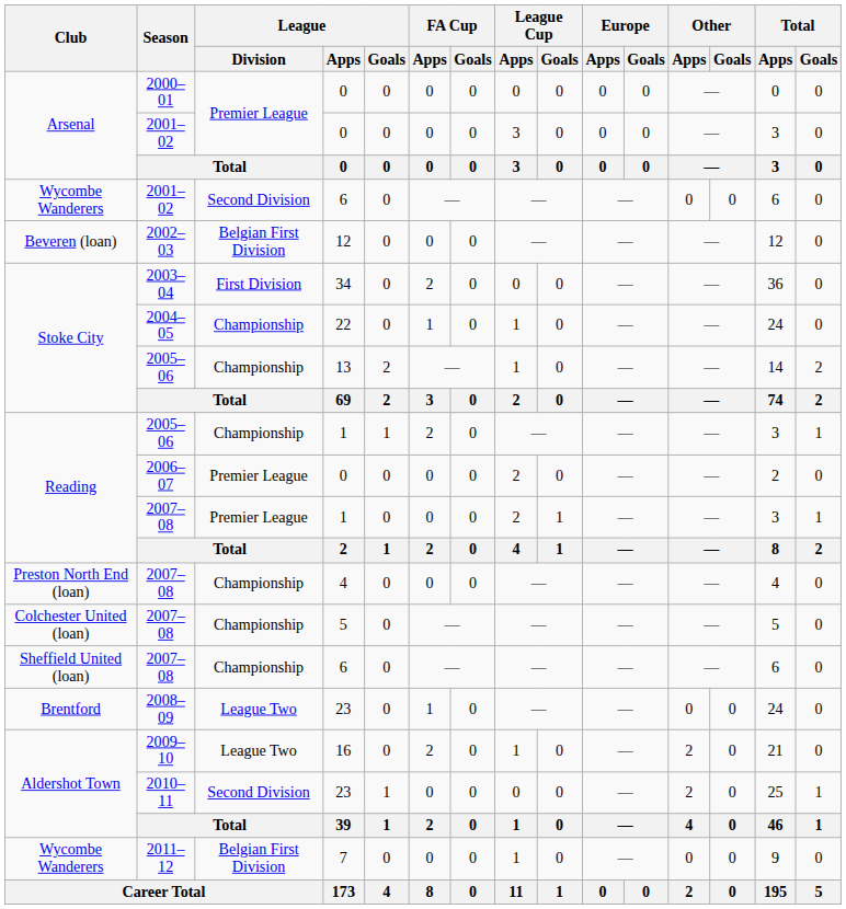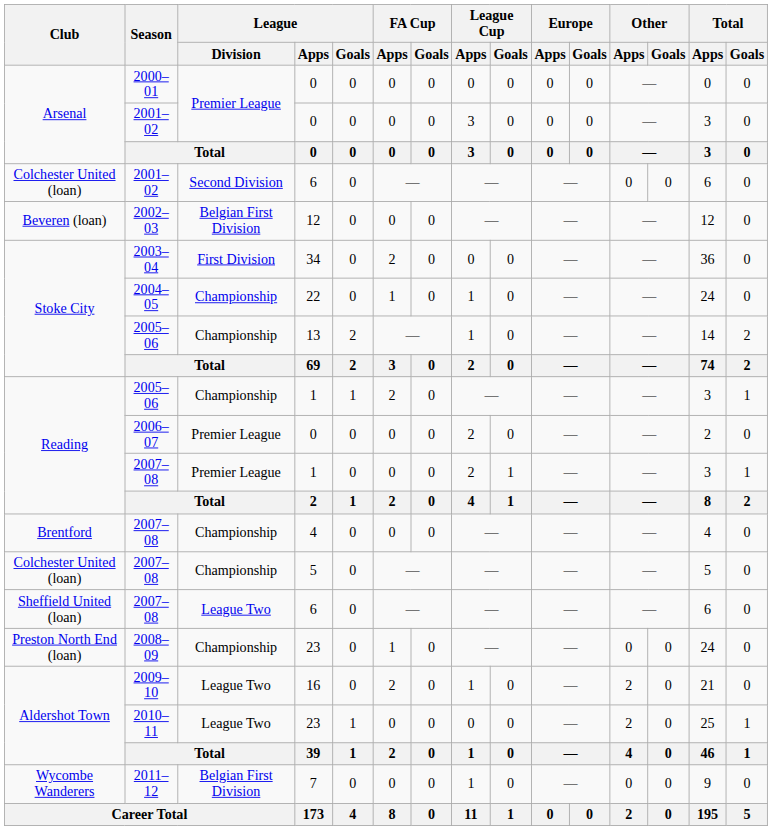 <table class="wikitable" style="text-align:center">
 <tr>
 <th rowspan="2">Club</th>
 <th rowspan="2">Season</th>
 <th colspan="3">League</th>
 <th colspan="2">FA Cup</th>
 <th colspan="2">League Cup</th>
 <th colspan="2">Europe</th>
 <th colspan="2">Other</th>
 <th colspan="2">Total</th>
 </tr>
 <tr>
 <th>Division</th>
 <th>Apps</th>
 <th>Goals</th>
 <th>Apps</th>
 <th>Goals</th>
 <th>Apps</th>
 <th>Goals</th>
 <th>Apps</th>
 <th>Goals</th>
 <th>Apps</th>
 <th>Goals</th>
 <th>Apps</th>
 <th>Goals</th>
 </tr>
 <tr>
 <td rowspan="3"><a href='#'>Arsenal</a></td>
 <td><a href='#'>2000–01</a></td>
 <td rowspan="2"><a href='#'>Premier League</a></td>
 <td>0</td>
 <td>0</td>
 <td>0</td>
 <td>0</td>
 <td>0</td>
 <td>0</td>
 <td>0</td>
 <td>0</td>
 <td colspan="2">―</td>
 <td>0</td>
 <td>0</td>
 </tr>
 <tr>
 <td><a href='#'>2001–02</a></td>
 <td>0</td>
 <td>0</td>
 <td>0</td>
 <td>0</td>
 <td>3</td>
 <td>0</td>
 <td>0</td>
 <td>0</td>
 <td colspan="2">―</td>
 <td>3</td>
 <td>0</td>
 </tr>
 <tr>
 <th colspan="2">Total</th>
 <th>0</th>
 <th>0</th>
 <th>0</th>
 <th>0</th>
 <th>3</th>
 <th>0</th>
 <th>0</th>
 <th>0</th>
 <th colspan="2">―</th>
 <th>3</th>
 <th>0</th>
 </tr>
 <tr>
-<td><a href='#'>Wycombe Wanderers</a></td>
+<td><a href='#'>Colchester United</a> (loan)</td>
 <td><a href='#'>2001–02</a></td>
 <td><a href='#'>Second Division</a></td>
 <td>6</td>
 <td>0</td>
 <td colspan="2">―</td>
 <td colspan="2">―</td>
 <td colspan="2">―</td>
 <td>0</td>
 <td>0</td>
 <td>6</td>
 <td>0</td>
 </tr>
 <tr>
 <td><a href='#'>Beveren</a> (loan)</td>
 <td><a href='#'>2002–03</a></td>
 <td><a href='#'>Belgian First Division</a></td>
 <td>12</td>
 <td>0</td>
 <td>0</td>
 <td>0</td>
 <td colspan="2">―</td>
 <td colspan="2">―</td>
 <td colspan="2">―</td>
 <td>12</td>
 <td>0</td>
 </tr>
 <tr>
 <td rowspan="4"><a href='#'>Stoke City</a></td>
 <td><a href='#'>2003–04</a></td>
 <td><a href='#'>First Division</a></td>
 <td>34</td>
 <td>0</td>
 <td>2</td>
 <td>0</td>
 <td>0</td>
 <td>0</td>
 <td colspan="2">―</td>
 <td colspan="2">―</td>
 <td>36</td>
 <td>0</td>
 </tr>
 <tr>
 <td><a href='#'>2004–05</a></td>
 <td><a href='#'>Championship</a></td>
 <td>22</td>
 <td>0</td>
 <td>1</td>
 <td>0</td>
 <td>1</td>
 <td>0</td>
 <td colspan="2">―</td>
 <td colspan="2">―</td>
 <td>24</td>
 <td>0</td>
 </tr>
 <tr>
 <td><a href='#'>2005–06</a></td>
 <td>Championship</td>
 <td>13</td>
 <td>2</td>
 <td colspan="2">―</td>
 <td>1</td>
 <td>0</td>
 <td colspan="2">―</td>
 <td colspan="2">―</td>
 <td>14</td>
 <td>2</td>
 </tr>
 <tr>
 <th colspan="2">Total</th>
 <th>69</th>
 <th>2</th>
 <th>3</th>
 <th>0</th>
 <th>2</th>
 <th>0</th>
 <th colspan="2">―</th>
 <th colspan="2">―</th>
 <th>74</th>
 <th>2</th>
 </tr>
 <tr>
 <td rowspan="4"><a href='#'>Reading</a></td>
 <td><a href='#'>2005–06</a></td>
 <td>Championship</td>
 <td>1</td>
 <td>1</td>
 <td>2</td>
 <td>0</td>
 <td colspan="2">―</td>
 <td colspan="2">―</td>
 <td colspan="2">―</td>
 <td>3</td>
 <td>1</td>
 </tr>
 <tr>
 <td><a href='#'>2006–07</a></td>
 <td>Premier League</td>
 <td>0</td>
 <td>0</td>
 <td>0</td>
 <td>0</td>
 <td>2</td>
 <td>0</td>
 <td colspan="2">―</td>
 <td colspan="2">―</td>
 <td>2</td>
 <td>0</td>
 </tr>
 <tr>
 <td><a href='#'>2007–08</a></td>
 <td>Premier League</td>
 <td>1</td>
 <td>0</td>
 <td>0</td>
 <td>0</td>
 <td>2</td>
 <td>1</td>
 <td colspan="2">―</td>
 <td colspan="2">―</td>
 <td>3</td>
 <td>1</td>
 </tr>
 <tr>
 <th colspan="2">Total</th>
 <th>2</th>
 <th>1</th>
 <th>2</th>
 <th>0</th>
 <th>4</th>
 <th>1</th>
 <th colspan="2">―</th>
 <th colspan="2">―</th>
 <th>8</th>
 <th>2</th>
 </tr>
 <tr>
-<td><a href='#'>Preston North End</a> (loan)</td>
+<td><a href='#'>Brentford</a></td>
 <td><a href='#'>2007–08</a></td>
 <td>Championship</td>
 <td>4</td>
 <td>0</td>
 <td>0</td>
 <td>0</td>
 <td colspan="2">―</td>
 <td colspan="2">―</td>
 <td colspan="2">―</td>
 <td>4</td>
 <td>0</td>
 </tr>
 <tr>
 <td><a href='#'>Colchester United</a> (loan)</td>
 <td><a href='#'>2007–08</a></td>
 <td>Championship</td>
 <td>5</td>
 <td>0</td>
 <td colspan="2">―</td>
 <td colspan="2">―</td>
 <td colspan="2">―</td>
 <td colspan="2">―</td>
 <td>5</td>
 <td>0</td>
 </tr>
 <tr>
 <td><a href='#'>Sheffield United</a> (loan)</td>
 <td><a href='#'>2007–08</a></td>
-<td>Championship</td>
+<td><a href='#'>League Two</a></td>
 <td>6</td>
 <td>0</td>
 <td colspan="2">―</td>
 <td colspan="2">―</td>
 <td colspan="2">―</td>
 <td colspan="2">―</td>
 <td>6</td>
 <td>0</td>
 </tr>
 <tr>
-<td><a href='#'>Brentford</a></td>
+<td><a href='#'>Preston North End</a> (loan)</td>
 <td><a href='#'>2008–09</a></td>
-<td><a href='#'>League Two</a></td>
+<td>Championship</td>
 <td>23</td>
 <td>0</td>
 <td>1</td>
 <td>0</td>
 <td colspan="2">―</td>
 <td colspan="2">―</td>
 <td>0</td>
 <td>0</td>
 <td>24</td>
 <td>0</td>
 </tr>
 <tr>
 <td rowspan="3"><a href='#'>Aldershot Town</a></td>
 <td><a href='#'>2009–10</a></td>
 <td>League Two</td>
 <td>16</td>
 <td>0</td>
 <td>2</td>
 <td>0</td>
 <td>1</td>
 <td>0</td>
 <td colspan="2">―</td>
 <td>2</td>
 <td>0</td>
 <td>21</td>
 <td>0</td>
 </tr>
 <tr>
 <td><a href='#'>2010–11</a></td>
-<td><a href='#'>Second Division</a></td>
+<td>League Two</td>
 <td>23</td>
 <td>1</td>
 <td>0</td>
 <td>0</td>
 <td>0</td>
 <td>0</td>
 <td colspan="2">―</td>
 <td>2</td>
 <td>0</td>
 <td>25</td>
 <td>1</td>
 </tr>
 <tr>
 <th colspan="2">Total</th>
 <th>39</th>
 <th>1</th>
 <th>2</th>
 <th>0</th>
 <th>1</th>
 <th>0</th>
 <th colspan="2">―</th>
 <th>4</th>
 <th>0</th>
 <th>46</th>
 <th>1</th>
 </tr>
 <tr>
 <td><a href='#'>Wycombe Wanderers</a></td>
 <td><a href='#'>2011–12</a></td>
 <td><a href='#'>Belgian First Division</a></td>
 <td>7</td>
 <td>0</td>
 <td>0</td>
 <td>0</td>
 <td>1</td>
 <td>0</td>
 <td colspan="2">―</td>
 <td>0</td>
 <td>0</td>
 <td>9</td>
 <td>0</td>
 </tr>
 <tr>
 <th colspan="3">Career Total</th>
 <th>173</th>
 <th>4</th>
 <th>8</th>
 <th>0</th>
 <th>11</th>
 <th>1</th>
 <th>0</th>
 <th>0</th>
 <th>2</th>
 <th>0</th>
 <th>195</th>
 <th>5</th>
 </tr>
 </table>
